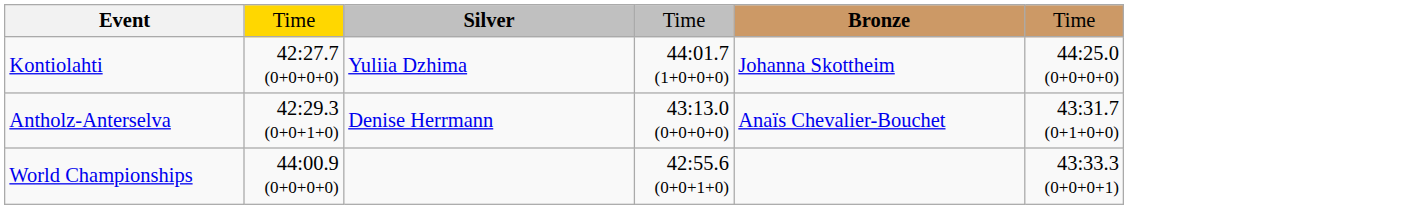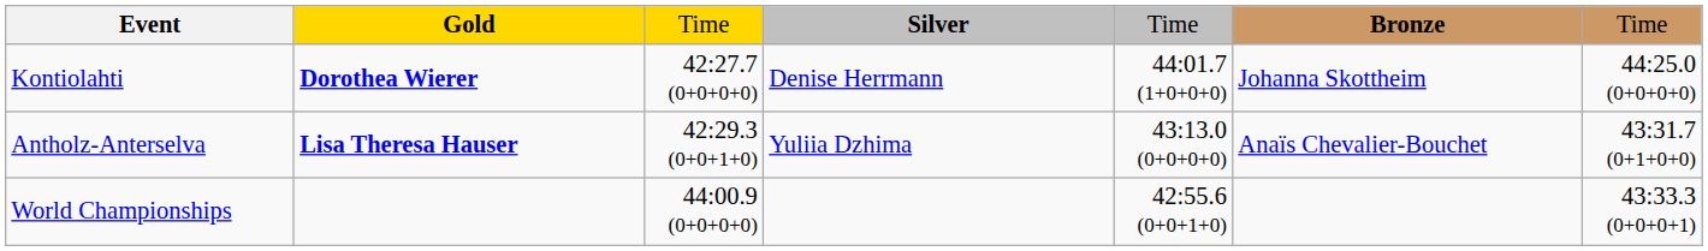 <table class="wikitable">
 <tr>
 <th width="180">Event</th>
+<th width="220" style="background:gold">Gold</th>
 <th width="70" style="background:gold;font-weight:normal">Time</th>
 <th width="220" style="background:silver">Silver</th>
 <th width="70" style="background:silver;font-weight:normal">Time</th>
 <th width="220" style="background:#CC9966">Bronze</th>
 <th width="70" style="background:#CC9966;font-weight:normal">Time</th>
 </tr>
 <tr>
 <td><a href='#'>Kontiolahti</a><br></td>
+<td><strong><a href='#'>Dorothea Wierer</a></strong><br><small></small></td>
 <td align="right">42:27.7<br><small>(0+0+0+0)</small></td>
-<td><a href='#'>Yuliia Dzhima</a><br><small></small></td>
+<td><a href='#'>Denise Herrmann</a><br><small></small></td>
 <td align="right">44:01.7<br><small>(1+0+0+0)</small></td>
 <td><a href='#'>Johanna Skottheim</a><br><small></small></td>
 <td align="right">44:25.0<br><small>(0+0+0+0)</small></td>
 </tr>
 <tr>
 <td><a href='#'>Antholz-Anterselva</a><br></td>
+<td><strong><a href='#'>Lisa Theresa Hauser</a></strong><br><small></small></td>
 <td align="right">42:29.3<br><small>(0+0+1+0)</small></td>
-<td><a href='#'>Denise Herrmann</a><br><small></small></td>
+<td><a href='#'>Yuliia Dzhima</a><br><small></small></td>
 <td align="right">43:13.0<br><small>(0+0+0+0)</small></td>
 <td><a href='#'>Anaïs Chevalier-Bouchet</a><br><small></small></td>
 <td align="right">43:31.7<br><small>(0+1+0+0)</small></td>
 </tr>
 <tr>
 <td><a href='#'>World Championships</a><br></td>
+<td><strong></strong></td>
 <td align="right">44:00.9<br><small>(0+0+0+0)</small></td>
 <td></td>
 <td align="right">42:55.6<br><small>(0+0+1+0)</small></td>
 <td></td>
 <td align="right">43:33.3<br><small>(0+0+0+1)</small></td>
 </tr>
 </table>
